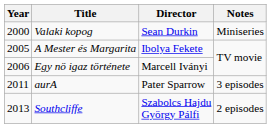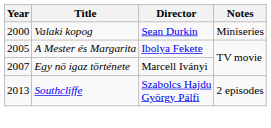 <table class="wikitable">
 <tr>
 <th>Year</th>
 <th>Title</th>
 <th>Director</th>
 <th>Notes</th>
 </tr>
 <tr>
 <td>2000</td>
 <td><em>Valaki kopog</em></td>
 <td><a href='#'>Sean Durkin</a></td>
 <td>Miniseries</td>
 </tr>
 <tr>
 <td>2005</td>
 <td><em>A Mester és Margarita</em></td>
 <td><a href='#'>Ibolya Fekete</a></td>
 <td rowspan=2>TV movie</td>
 </tr>
 <tr>
-<td>2006</td>
+<td>2007</td>
 <td><em>Egy nö igaz története</em></td>
 <td>Marcell Iványi</td>
-</tr>
-<tr>
-<td>2011</td>
-<td><em>aurA</em></td>
-<td>Pater Sparrow</td>
-<td>3 episodes</td>
 </tr>
 <tr>
 <td>2013</td>
 <td><em><a href='#'>Southcliffe</a></em></td>
 <td><a href='#'>Szabolcs Hajdu</a><br><a href='#'>György Pálfi</a></td>
 <td>2 episodes</td>
 </tr>
 </table>
